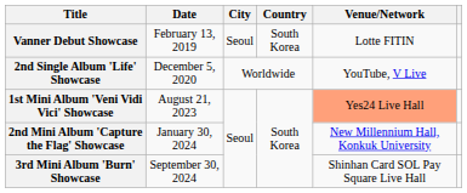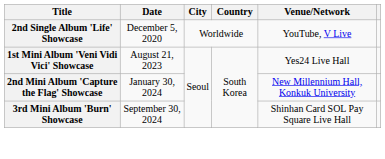 <table class="wikitable plainrowheaders" style="text-align:center;">
 <tr>
 <th>Title</th>
 <th>Date</th>
 <th>City</th>
 <th>Country</th>
 <th>Venue/Network</th>
 <th></th>
-</tr>
-<tr>
-<th scope="row">Vanner Debut Showcase</th>
-<td>February 13, 2019</td>
-<td>Seoul</td>
-<td>South Korea</td>
-<td>Lotte FITIN</td>
-<td></td>
 </tr>
 <tr>
 <th scope="row">2nd Single Album 'Life' Showcase</th>
 <td>December 5, 2020</td>
 <td colspan="2">Worldwide</td>
 <td>YouTube, <a href='#'>V Live</a></td>
 <td></td>
 </tr>
 <tr>
 <th scope="row">1st Mini Album 'Veni Vidi Vici' Showcase</th>
 <td>August 21, 2023</td>
 <td rowspan="3">Seoul</td>
 <td rowspan="3">South Korea</td>
-<td style="background: lightsalmon;">Yes24 Live Hall</td>
+<td>Yes24 Live Hall</td>
 <td></td>
 </tr>
 <tr>
 <th scope="row">2nd Mini Album 'Capture the Flag' Showcase</th>
 <td>January 30, 2024</td>
 <td><a href='#'>New Millennium Hall, Konkuk University</a></td>
 <td></td>
 </tr>
 <tr>
 <th scope="row">3rd Mini Album 'Burn' Showcase</th>
 <td>September 30, 2024</td>
 <td>Shinhan Card SOL Pay Square Live Hall</td>
 <td></td>
 </tr>
 </table>
